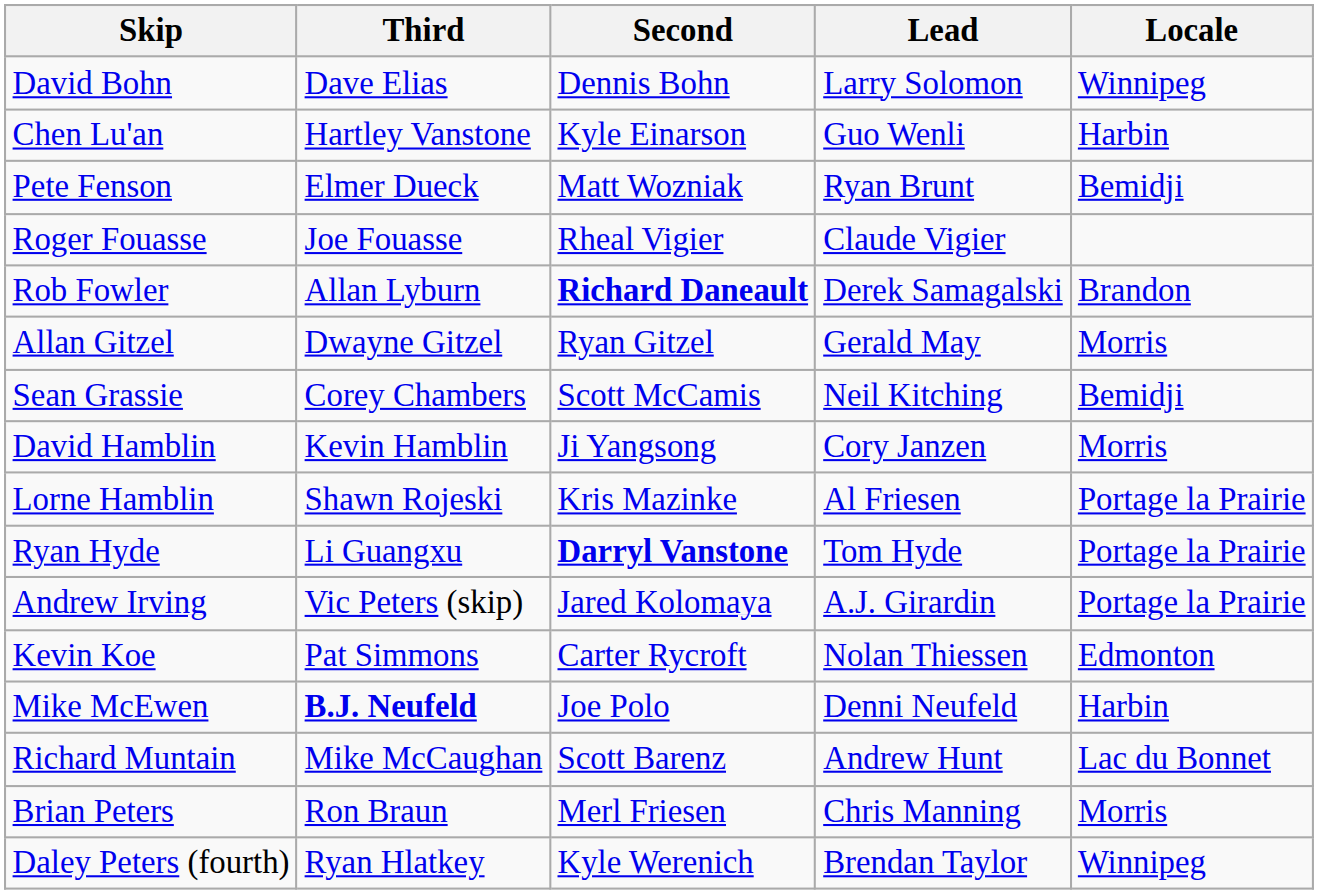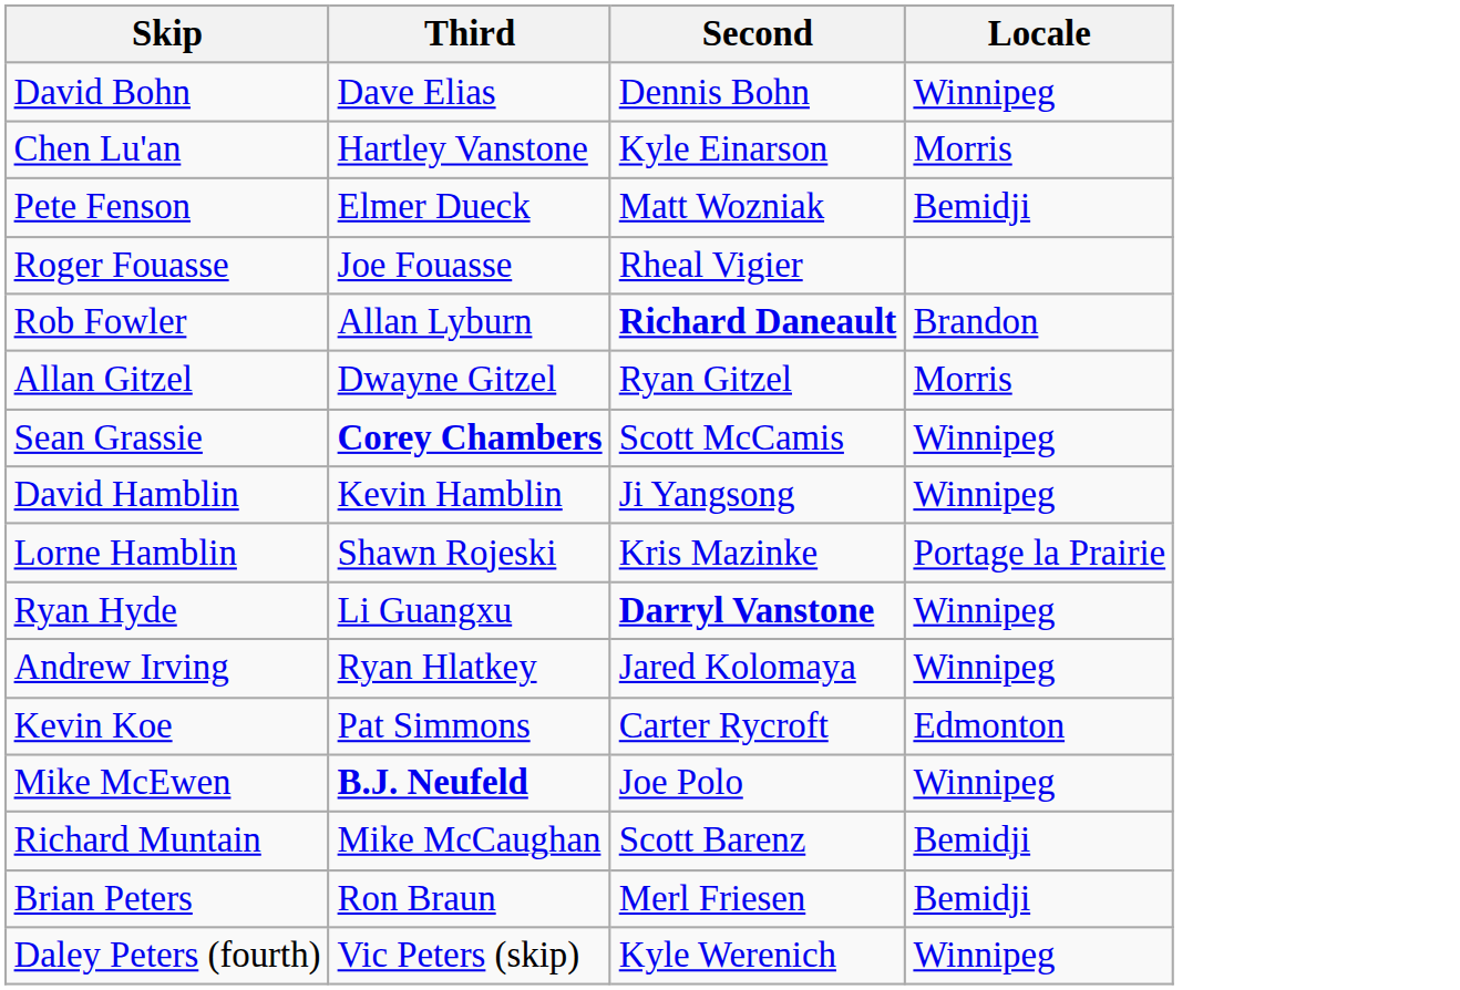 <table class="wikitable">
 <tr>
 <th>Skip</th>
 <th>Third</th>
 <th>Second</th>
-<th>Lead</th>
 <th>Locale</th>
 </tr>
 <tr>
 <td><a href='#'>David Bohn</a></td>
 <td><a href='#'>Dave Elias</a></td>
 <td><a href='#'>Dennis Bohn</a></td>
-<td><a href='#'>Larry Solomon</a></td>
 <td> <a href='#'>Winnipeg</a></td>
 </tr>
 <tr>
 <td><a href='#'>Chen Lu'an</a></td>
 <td><a href='#'>Hartley Vanstone</a></td>
 <td><a href='#'>Kyle Einarson</a></td>
-<td><a href='#'>Guo Wenli</a></td>
-<td> <a href='#'>Harbin</a></td>
+<td> <a href='#'>Morris</a></td>
 </tr>
 <tr>
 <td><a href='#'>Pete Fenson</a></td>
 <td><a href='#'>Elmer Dueck</a></td>
 <td><a href='#'>Matt Wozniak</a></td>
-<td><a href='#'>Ryan Brunt</a></td>
 <td> <a href='#'>Bemidji</a></td>
 </tr>
 <tr>
 <td><a href='#'>Roger Fouasse</a></td>
 <td><a href='#'>Joe Fouasse</a></td>
 <td><a href='#'>Rheal Vigier</a></td>
-<td><a href='#'>Claude Vigier</a></td>
 <td></td>
 </tr>
 <tr>
 <td><a href='#'>Rob Fowler</a></td>
 <td><a href='#'>Allan Lyburn</a></td>
 <td><strong><a href='#'>Richard Daneault</a></strong></td>
-<td><a href='#'>Derek Samagalski</a></td>
 <td> <a href='#'>Brandon</a></td>
 </tr>
 <tr>
 <td><a href='#'>Allan Gitzel</a></td>
 <td><a href='#'>Dwayne Gitzel</a></td>
 <td><a href='#'>Ryan Gitzel</a></td>
-<td><a href='#'>Gerald May</a></td>
 <td> <a href='#'>Morris</a></td>
 </tr>
 <tr>
 <td><a href='#'>Sean Grassie</a></td>
-<td><a href='#'>Corey Chambers</a></td>
+<td><strong><a href='#'>Corey Chambers</a></strong></td>
 <td><a href='#'>Scott McCamis</a></td>
-<td><a href='#'>Neil Kitching</a></td>
-<td> <a href='#'>Bemidji</a></td>
+<td> <a href='#'>Winnipeg</a></td>
 </tr>
 <tr>
 <td><a href='#'>David Hamblin</a></td>
 <td><a href='#'>Kevin Hamblin</a></td>
 <td><a href='#'>Ji Yangsong</a></td>
-<td><a href='#'>Cory Janzen</a></td>
-<td> <a href='#'>Morris</a></td>
+<td> <a href='#'>Winnipeg</a></td>
 </tr>
 <tr>
 <td><a href='#'>Lorne Hamblin</a></td>
 <td><a href='#'>Shawn Rojeski</a></td>
 <td><a href='#'>Kris Mazinke</a></td>
-<td><a href='#'>Al Friesen</a></td>
 <td> <a href='#'>Portage la Prairie</a></td>
 </tr>
 <tr>
 <td><a href='#'>Ryan Hyde</a></td>
 <td><a href='#'>Li Guangxu</a></td>
 <td><strong><a href='#'>Darryl Vanstone</a></strong></td>
-<td><a href='#'>Tom Hyde</a></td>
-<td> <a href='#'>Portage la Prairie</a></td>
+<td> <a href='#'>Winnipeg</a></td>
 </tr>
 <tr>
 <td><a href='#'>Andrew Irving</a></td>
-<td><a href='#'>Vic Peters</a> (skip)</td>
+<td><a href='#'>Ryan Hlatkey</a></td>
 <td><a href='#'>Jared Kolomaya</a></td>
-<td><a href='#'>A.J. Girardin</a></td>
-<td> <a href='#'>Portage la Prairie</a></td>
+<td> <a href='#'>Winnipeg</a></td>
 </tr>
 <tr>
 <td><a href='#'>Kevin Koe</a></td>
 <td><a href='#'>Pat Simmons</a></td>
 <td><a href='#'>Carter Rycroft</a></td>
-<td><a href='#'>Nolan Thiessen</a></td>
 <td> <a href='#'>Edmonton</a></td>
 </tr>
 <tr>
 <td><a href='#'>Mike McEwen</a></td>
 <td><strong><a href='#'>B.J. Neufeld</a></strong></td>
 <td><a href='#'>Joe Polo</a></td>
-<td><a href='#'>Denni Neufeld</a></td>
-<td> <a href='#'>Harbin</a></td>
+<td> <a href='#'>Winnipeg</a></td>
 </tr>
 <tr>
 <td><a href='#'>Richard Muntain</a></td>
 <td><a href='#'>Mike McCaughan</a></td>
 <td><a href='#'>Scott Barenz</a></td>
-<td><a href='#'>Andrew Hunt</a></td>
-<td> <a href='#'>Lac du Bonnet</a></td>
+<td> <a href='#'>Bemidji</a></td>
 </tr>
 <tr>
 <td><a href='#'>Brian Peters</a></td>
 <td><a href='#'>Ron Braun</a></td>
 <td><a href='#'>Merl Friesen</a></td>
-<td><a href='#'>Chris Manning</a></td>
-<td> <a href='#'>Morris</a></td>
+<td> <a href='#'>Bemidji</a></td>
 </tr>
 <tr>
 <td><a href='#'>Daley Peters</a> (fourth)</td>
-<td><a href='#'>Ryan Hlatkey</a></td>
+<td><a href='#'>Vic Peters</a> (skip)</td>
 <td><a href='#'>Kyle Werenich</a></td>
-<td><a href='#'>Brendan Taylor</a></td>
 <td> <a href='#'>Winnipeg</a></td>
 </tr>
 </table>
